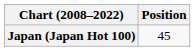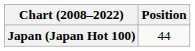 <table class="wikitable plainrowheaders" style="text-align:center">
 <tr>
 <th scope="col">Chart (2008–2022)</th>
 <th scope="col">Position</th>
 </tr>
 <tr>
 <th scope="row">Japan (Japan Hot 100)</th>
-<td>45</td>
+<td>44</td>
 </tr>
 </table>
